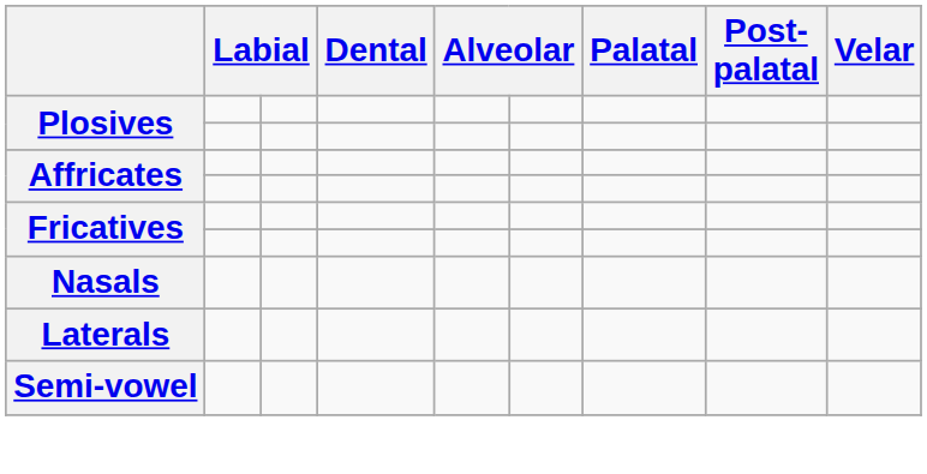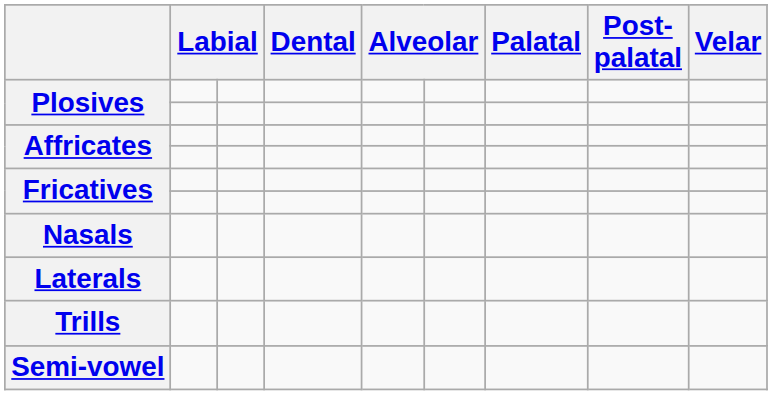 <table class="wikitable">
 <tr>
 <th colspan="1"></th>
 <th colspan="2"><a href='#'>Labial</a></th>
 <th colspan="1"><a href='#'>Dental</a></th>
 <th colspan="2"><a href='#'>Alveolar</a></th>
 <th colspan="1"><a href='#'>Palatal</a></th>
 <th colspan="1"><a href='#'>Post-<br>palatal</a></th>
 <th><a href='#'>Velar</a></th>
 </tr>
 <tr>
 <th colspan="1" rowspan="2"><a href='#'>Plosives</a></th>
 <td align=center></td>
 <td align=center></td>
 <td align=center></td>
 <td align=center></td>
 <td align=center></td>
 <td align=center></td>
 <td align=center></td>
 <td align=center></td>
 </tr>
 <tr>
 <td align=center></td>
 <td align=center></td>
 <td align=center></td>
 <td align=center></td>
 <td align=center></td>
 <td align=center></td>
 <td align=center></td>
 <td align=center></td>
 </tr>
 <tr>
 <th colspan="1" rowspan="2"><a href='#'>Affricates</a></th>
 <td align=center></td>
 <td align=center></td>
 <td align=center></td>
 <td align=center></td>
 <td align=center></td>
 <td align=center></td>
 <td align=center></td>
 <td align=center></td>
 </tr>
 <tr>
 <td align=center></td>
 <td align=center></td>
 <td align=center></td>
 <td align=center></td>
 <td align=center></td>
 <td align=center></td>
 <td align=center></td>
 <td align=center></td>
 </tr>
 <tr>
 <th colspan="1" rowspan="2"><a href='#'>Fricatives</a></th>
 <td align=center></td>
 <td align=center></td>
 <td align=center></td>
 <td align=center></td>
 <td align=center></td>
 <td align=center></td>
 <td align=center></td>
 <td align=center></td>
 </tr>
 <tr>
 <td align=center></td>
 <td align=center></td>
 <td align=center></td>
 <td align=center></td>
 <td align=center></td>
 <td align=center></td>
 <td align=center></td>
 <td align=center></td>
 </tr>
 <tr>
 <th colspan="1" rowspan="1"><a href='#'>Nasals</a></th>
 <td align=center></td>
 <td align=center></td>
 <td align=center></td>
 <td align=center></td>
 <td align=center></td>
 <td align=center></td>
 <td align=center></td>
 <td align=center></td>
 </tr>
 <tr>
 <th colspan="1" rowspan="1"><a href='#'>Laterals</a></th>
 <td align=center></td>
 <td align=center></td>
 <td align=center></td>
 <td align=center></td>
 <td align=center></td>
 <td align=center></td>
 <td align=center></td>
 <td align=center></td>
 </tr>
 <tr>
+<th colspan="1" rowspan="1"><a href='#'>Trills</a></th>
+<td align=center></td>
+<td align=center></td>
+<td align=center></td>
+<td align=center></td>
+<td align=center></td>
+<td align=center></td>
+<td align=center></td>
+<td align=center></td>
+</tr>
+<tr>
 <th colspan="1"><a href='#'>Semi-vowel</a></th>
 <td align=center></td>
 <td align=center></td>
 <td align=center></td>
 <td align=center></td>
 <td align=center></td>
 <td align=center></td>
 <td align=center></td>
 <td align=center></td>
 </tr>
 </table>
